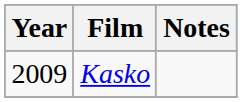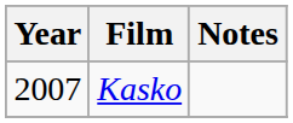 <table class="wikitable" style="font-size: 95%;">
 <tr style="background:#ccc; text-align:center;">
 <th>Year</th>
 <th>Film</th>
 <th>Notes</th>
 </tr>
 <tr>
-<td>2009</td>
+<td>2007</td>
 <td><em><a href='#'>Kasko</a></em></td>
 <td></td>
 </tr>
 <tr>
 </tr>
 </table>
